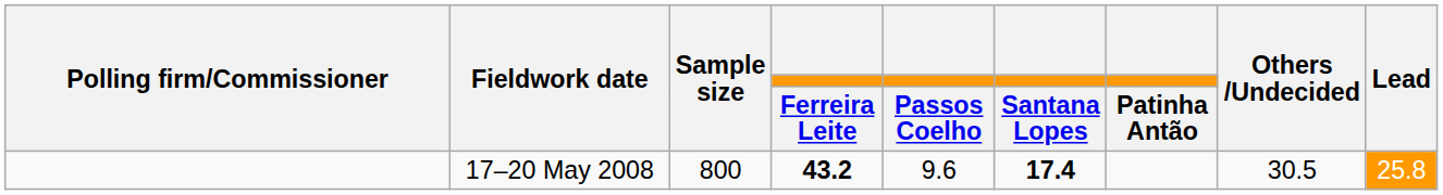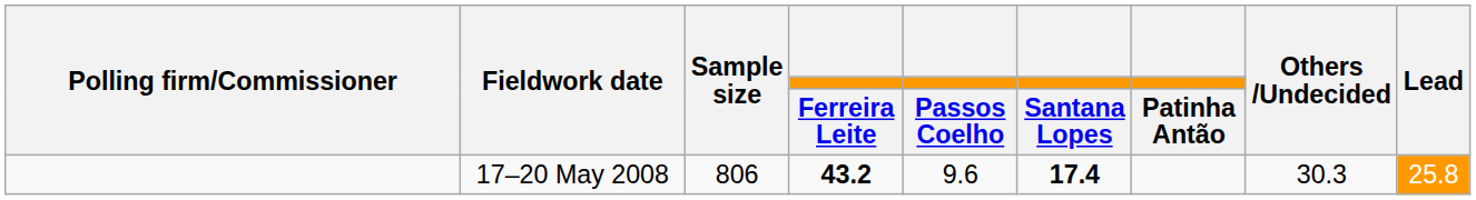 <table class="wikitable collapsible" style="text-align:center; font-size:95%; line-height:16px;">
 <tr style="height:42px;">
 <th rowspan="3" style="width:260px;">Polling firm/Commissioner</th>
 <th rowspan="3" style="width:125px;">Fieldwork date</th>
 <th rowspan="3" style="width:40px;">Sample size</th>
 <th class="unsortable" style="width:60px;"></th>
 <th class="unsortable" style="width:60px;"></th>
 <th class="unsortable" style="width:60px;"></th>
 <th class="unsortable" style="width:60px;"></th>
 <th rowspan="3" style="width:60px;">Others<br>/Undecided</th>
 <th rowspan="3" style="width:30px;">Lead</th>
 </tr>
 <tr>
 <th style="color:inherit;background:#FF9900;"></th>
 <th style="color:inherit;background:#FF9900;"></th>
 <th style="color:inherit;background:#FF9900;"></th>
 <th style="color:inherit;background:#FF9900;"></th>
 </tr>
 <tr>
 <th><a href='#'>Ferreira Leite</a></th>
 <th><a href='#'>Passos Coelho</a></th>
 <th><a href='#'>Santana Lopes</a></th>
 <th>Patinha Antão</th>
 </tr>
 <tr>
 <td></td>
 <td>17–20 May 2008</td>
-<td>800</td>
+<td>806</td>
 <td><strong>43.2</strong></td>
 <td>9.6</td>
 <td><strong>17.4</strong></td>
 <td></td>
-<td>30.5</td>
+<td>30.3</td>
 <td style="background:#FF9900; color:white;">25.8</td>
 </tr>
 </table>
